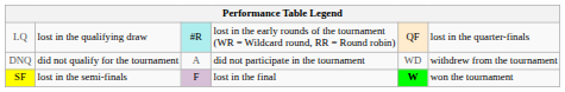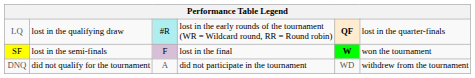 <table class="wikitable" style="font-size:78%;">
 <tr>
 <th colspan="6">Performance Table Legend</th>
 </tr>
 <tr>
 <td align="center" style="color:#555555;" width="30">LQ</td>
 <td>lost in the qualifying draw</td>
 <td align="center" style="background:#afeeee;">#R</td>
 <td>lost in the early rounds of the tournament<br>(WR = Wildcard round, RR = Round robin)</td>
-<td align="center" style="background:#ffebcd;">QF</td>
+<td align="center" style="background:#ffebcd;"><strong>QF</strong></td>
 <td>lost in the quarter-finals</td>
+</tr>
+<tr>
+<td align="center" style="background:yellow;">SF</td>
+<td>lost in the semi-finals</td>
+<td align="center" style="background:thistle;">F</td>
+<td>lost in the final</td>
+<td align="center" style="background:#00ff00;"><strong>W</strong></td>
+<td>won the tournament</td>
 </tr>
 <tr>
 <td align="center" style="color:#555555;" width="30">DNQ</td>
 <td>did not qualify for the tournament</td>
 <td align="center" style="color:#555555;" width="30">A</td>
 <td>did not participate in the tournament</td>
 <td align="center" style="color:#555555;" width="30">WD</td>
 <td>withdrew from the tournament</td>
 </tr>
-<tr>
-<td align="center" style="background:yellow;">SF</td>
-<td>lost in the semi-finals</td>
-<td align="center" style="background:thistle;">F</td>
-<td>lost in the final</td>
-<td align="center" style="background:#00ff00;"><strong>W</strong></td>
-<td>won the tournament</td>
-</tr>
 </table>
